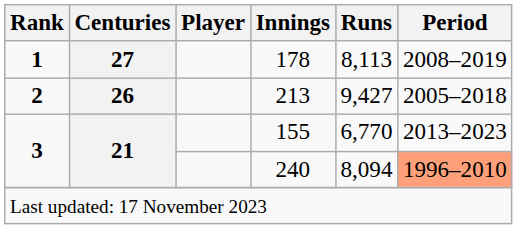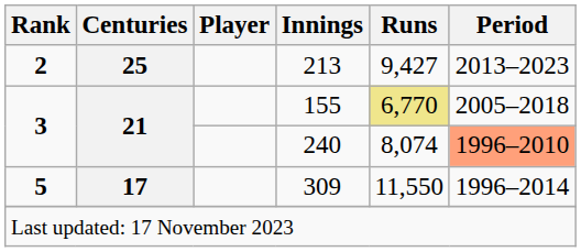 <table class="wikitable plainrowheaders sortable">
 <tr>
 <th scope=col>Rank</th>
 <th scope=col>Centuries</th>
 <th scope=col>Player</th>
 <th scope=col>Innings</th>
 <th scope=col>Runs</th>
 <th scope=col>Period</th>
 </tr>
 <tr>
-<td align=center><strong>1</strong></td>
-<th scope=row style="text-align:center;">27</th>
-<td></td>
-<td align=center>178</td>
-<td align=center>8,113</td>
-<td>2008–2019</td>
-</tr>
-<tr>
 <td align=center><strong>2</strong></td>
-<th scope=row style=text-align:center;>26</th>
+<th scope=row style=text-align:center;>25</th>
 <td></td>
 <td align=center>213</td>
 <td align=center>9,427</td>
-<td>2005–2018</td>
+<td>2013–2023</td>
 </tr>
 <tr>
 <td align=center rowspan=2><strong>3</strong></td>
 <th scope="row" style="text-align:center;" rowspan=2>21</th>
 <td></td>
 <td align=center>155</td>
-<td align=center>6,770</td>
-<td>2013–2023</td>
+<td align=center style="background: khaki;">6,770</td>
+<td>2005–2018</td>
 </tr>
 <tr>
 <td></td>
 <td align=center>240</td>
-<td align=center>8,094</td>
+<td align=center>8,074</td>
 <td style="background: lightsalmon;">1996–2010</td>
+</tr>
+<tr>
+<td align=center><strong>5</strong></td>
+<th scope="row" style="text-align:center;">17</th>
+<td></td>
+<td align=center>309</td>
+<td align=center>11,550</td>
+<td>1996–2014</td>
 </tr>
 <tr>
 </tr>
 <tr class=sortbottom>
 <td colspan=6><small>Last updated: 17 November 2023</small></td>
 </tr>
 </table>
